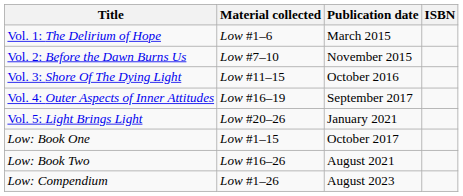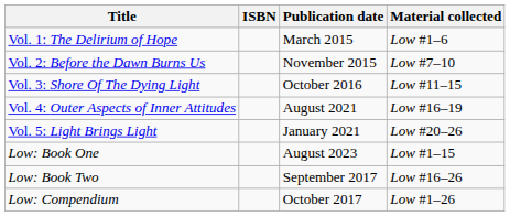 <table class="wikitable">
 <tr>
 <th>Title</th>
+<th>ISBN</th>
+<th>Publication date</th>
 <th>Material collected</th>
-<th>Publication date</th>
-<th>ISBN</th>
 </tr>
 <tr>
 <td><a href='#'>Vol. 1: <em>The Delirium of Hope</em></a></td>
+<td></td>
+<td>March 2015</td>
 <td><em>Low</em> #1–6</td>
-<td>March 2015</td>
-<td></td>
 </tr>
 <tr>
 <td><a href='#'>Vol. 2: <em>Before the Dawn Burns Us</em></a></td>
+<td></td>
+<td>November 2015</td>
 <td><em>Low</em> #7–10</td>
-<td>November 2015</td>
-<td></td>
 </tr>
 <tr>
 <td><a href='#'>Vol. 3: <em>Shore Of The Dying Light</em></a></td>
+<td></td>
+<td>October 2016</td>
 <td><em>Low</em> #11–15</td>
-<td>October 2016</td>
-<td></td>
 </tr>
 <tr>
 <td><a href='#'>Vol. 4: <em>Outer Aspects of Inner Attitudes</em></a></td>
+<td></td>
+<td>August 2021</td>
 <td><em>Low</em> #16–19</td>
-<td>September 2017</td>
-<td></td>
 </tr>
 <tr>
 <td><a href='#'>Vol. 5: <em>Light Brings Light</em></a></td>
+<td></td>
+<td>January 2021</td>
 <td><em>Low</em> #20–26</td>
-<td>January 2021</td>
-<td></td>
 </tr>
 <tr>
 <td><em>Low: Book One</em></td>
+<td></td>
+<td>August 2023</td>
 <td><em>Low</em> #1–15</td>
-<td>October 2017</td>
-<td></td>
 </tr>
 <tr>
 <td><em>Low: Book Two</em></td>
+<td></td>
+<td>September 2017</td>
 <td><em>Low</em> #16–26</td>
-<td>August 2021</td>
-<td></td>
 </tr>
 <tr>
 <td><em>Low: Compendium</em></td>
+<td></td>
+<td>October 2017</td>
 <td><em>Low</em> #1–26</td>
-<td>August 2023</td>
-<td></td>
 </tr>
 </table>
